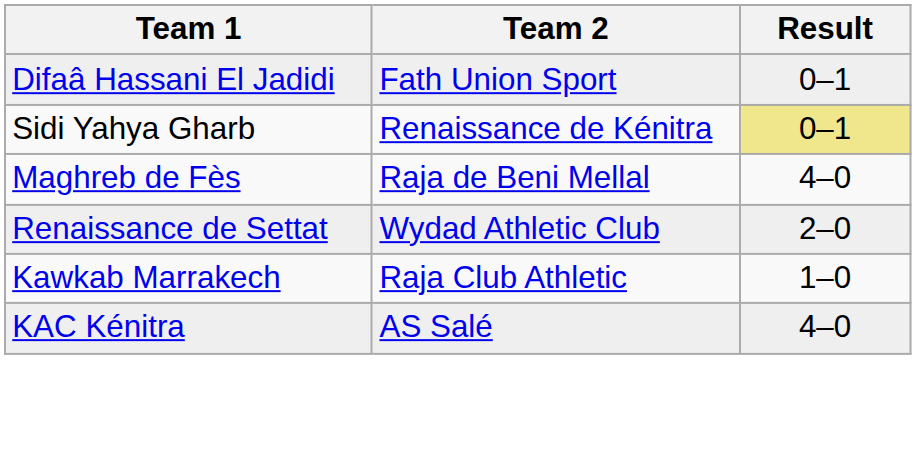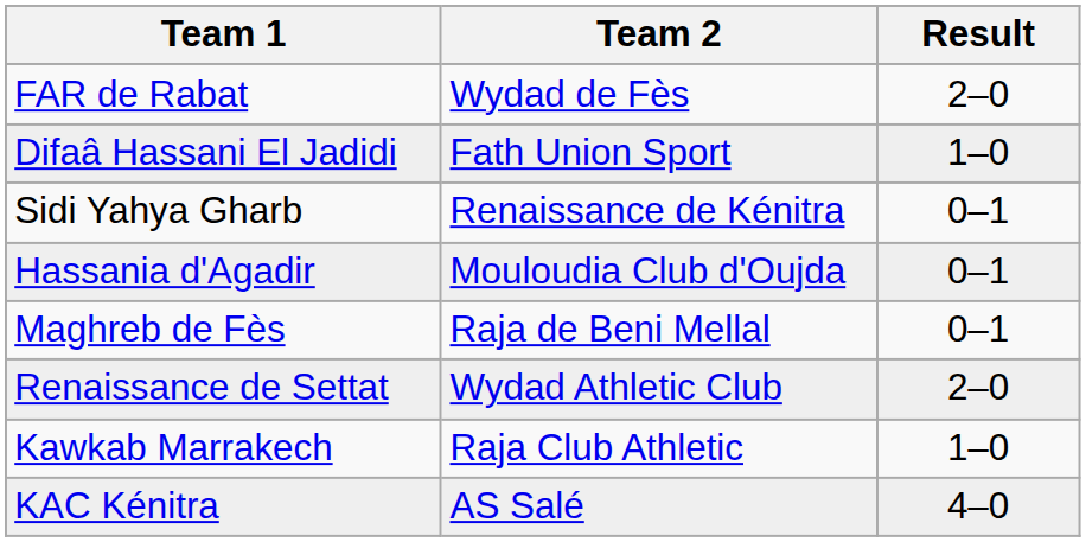 <table class="wikitable">
 <tr>
 <th width="180">Team 1</th>
 <th width="180">Team 2</th>
 <th width="80">Result</th>
 </tr>
+<tr>
+<td><a href='#'>FAR de Rabat</a></td>
+<td><a href='#'>Wydad de Fès</a></td>
+<td align="center">2–0</td>
+</tr>
 <tr style="background:#EFEFEF">
 <td><a href='#'>Difaâ Hassani El Jadidi</a></td>
 <td><a href='#'>Fath Union Sport</a></td>
-<td align="center">0–1</td>
+<td align="center">1–0</td>
 </tr>
 <tr>
 <td>Sidi Yahya Gharb</td>
 <td><a href='#'>Renaissance de Kénitra</a></td>
-<td align="center" style="background: khaki;">0–1</td>
+<td align="center">0–1</td>
+</tr>
+<tr style="background:#EFEFEF">
+<td><a href='#'>Hassania d'Agadir</a></td>
+<td><a href='#'>Mouloudia Club d'Oujda</a></td>
+<td align="center">0–1</td>
 </tr>
 <tr>
 <td><a href='#'>Maghreb de Fès</a></td>
 <td><a href='#'>Raja de Beni Mellal</a></td>
-<td align="center">4–0</td>
+<td align="center">0–1</td>
 </tr>
 <tr style="background:#EFEFEF">
 <td><a href='#'>Renaissance de Settat</a></td>
 <td><a href='#'>Wydad Athletic Club</a></td>
 <td align="center">2–0</td>
 </tr>
 <tr>
 <td><a href='#'>Kawkab Marrakech</a></td>
 <td><a href='#'>Raja Club Athletic</a></td>
 <td align="center">1–0</td>
 </tr>
 <tr style="background:#EFEFEF">
 <td><a href='#'>KAC Kénitra</a></td>
 <td><a href='#'>AS Salé</a></td>
 <td align="center">4–0</td>
 </tr>
 </table>
